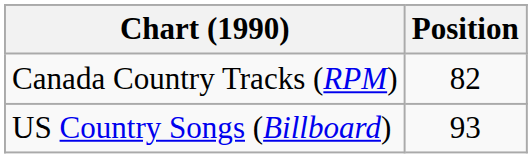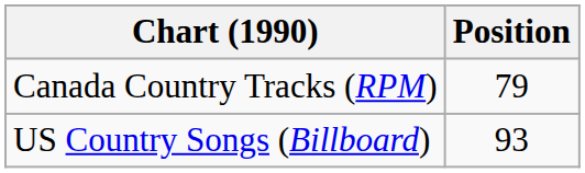 <table class="wikitable sortable">
 <tr>
 <th scope="col">Chart (1990)</th>
 <th scope="col">Position</th>
 </tr>
 <tr>
 <td>Canada Country Tracks (<em><a href='#'>RPM</a></em>)</td>
-<td align="center">82</td>
+<td align="center">79</td>
 </tr>
 <tr>
 <td>US <a href='#'>Country Songs</a> (<em><a href='#'>Billboard</a></em>)</td>
 <td align="center">93</td>
 </tr>
 </table>
